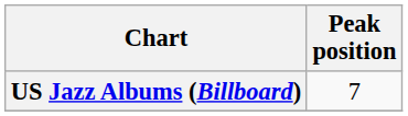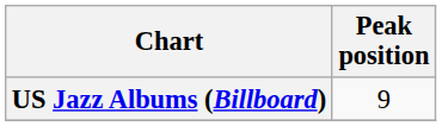 <table class="wikitable plainrowheaders sortable" style="text-align:center;" border="1">
 <tr>
 <th scope="col">Chart</th>
 <th scope="col">Peak<br>position</th>
 </tr>
 <tr>
 <th scope="row">US <a href='#'>Jazz Albums</a> (<em><a href='#'>Billboard</a></em>)</th>
-<td>7</td>
+<td>9</td>
 </tr>
 <tr>
 </tr>
 </table>
